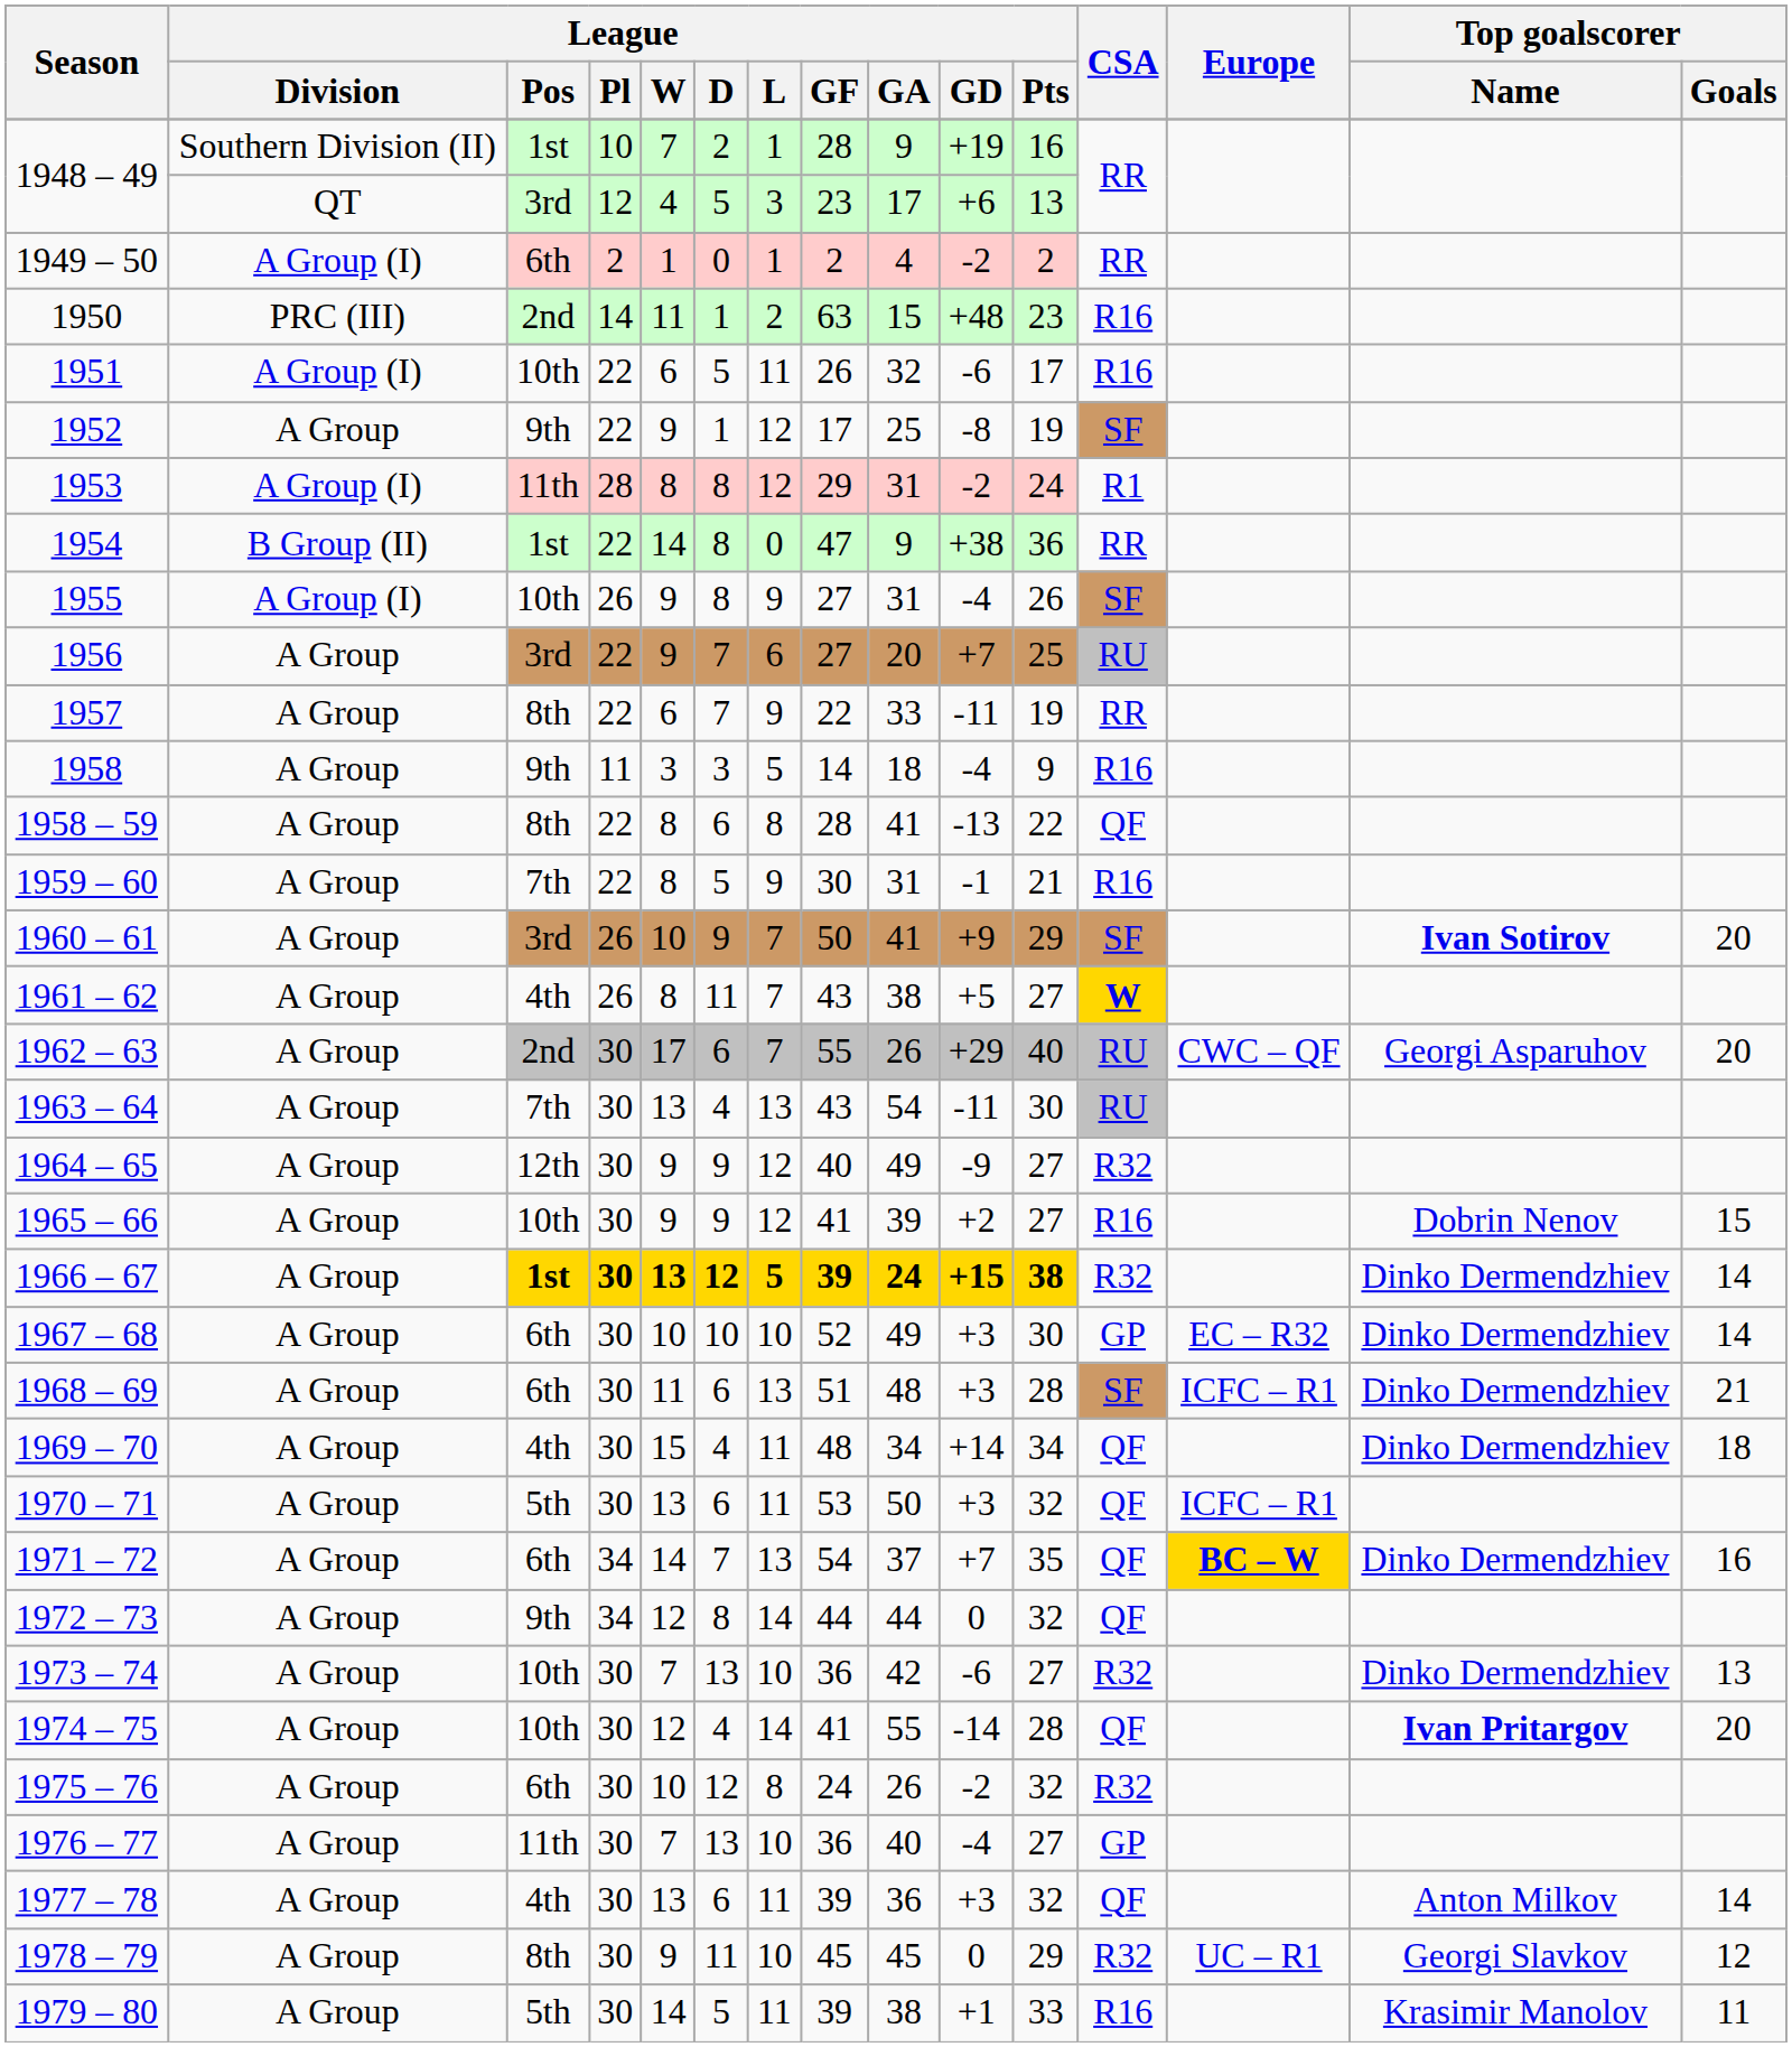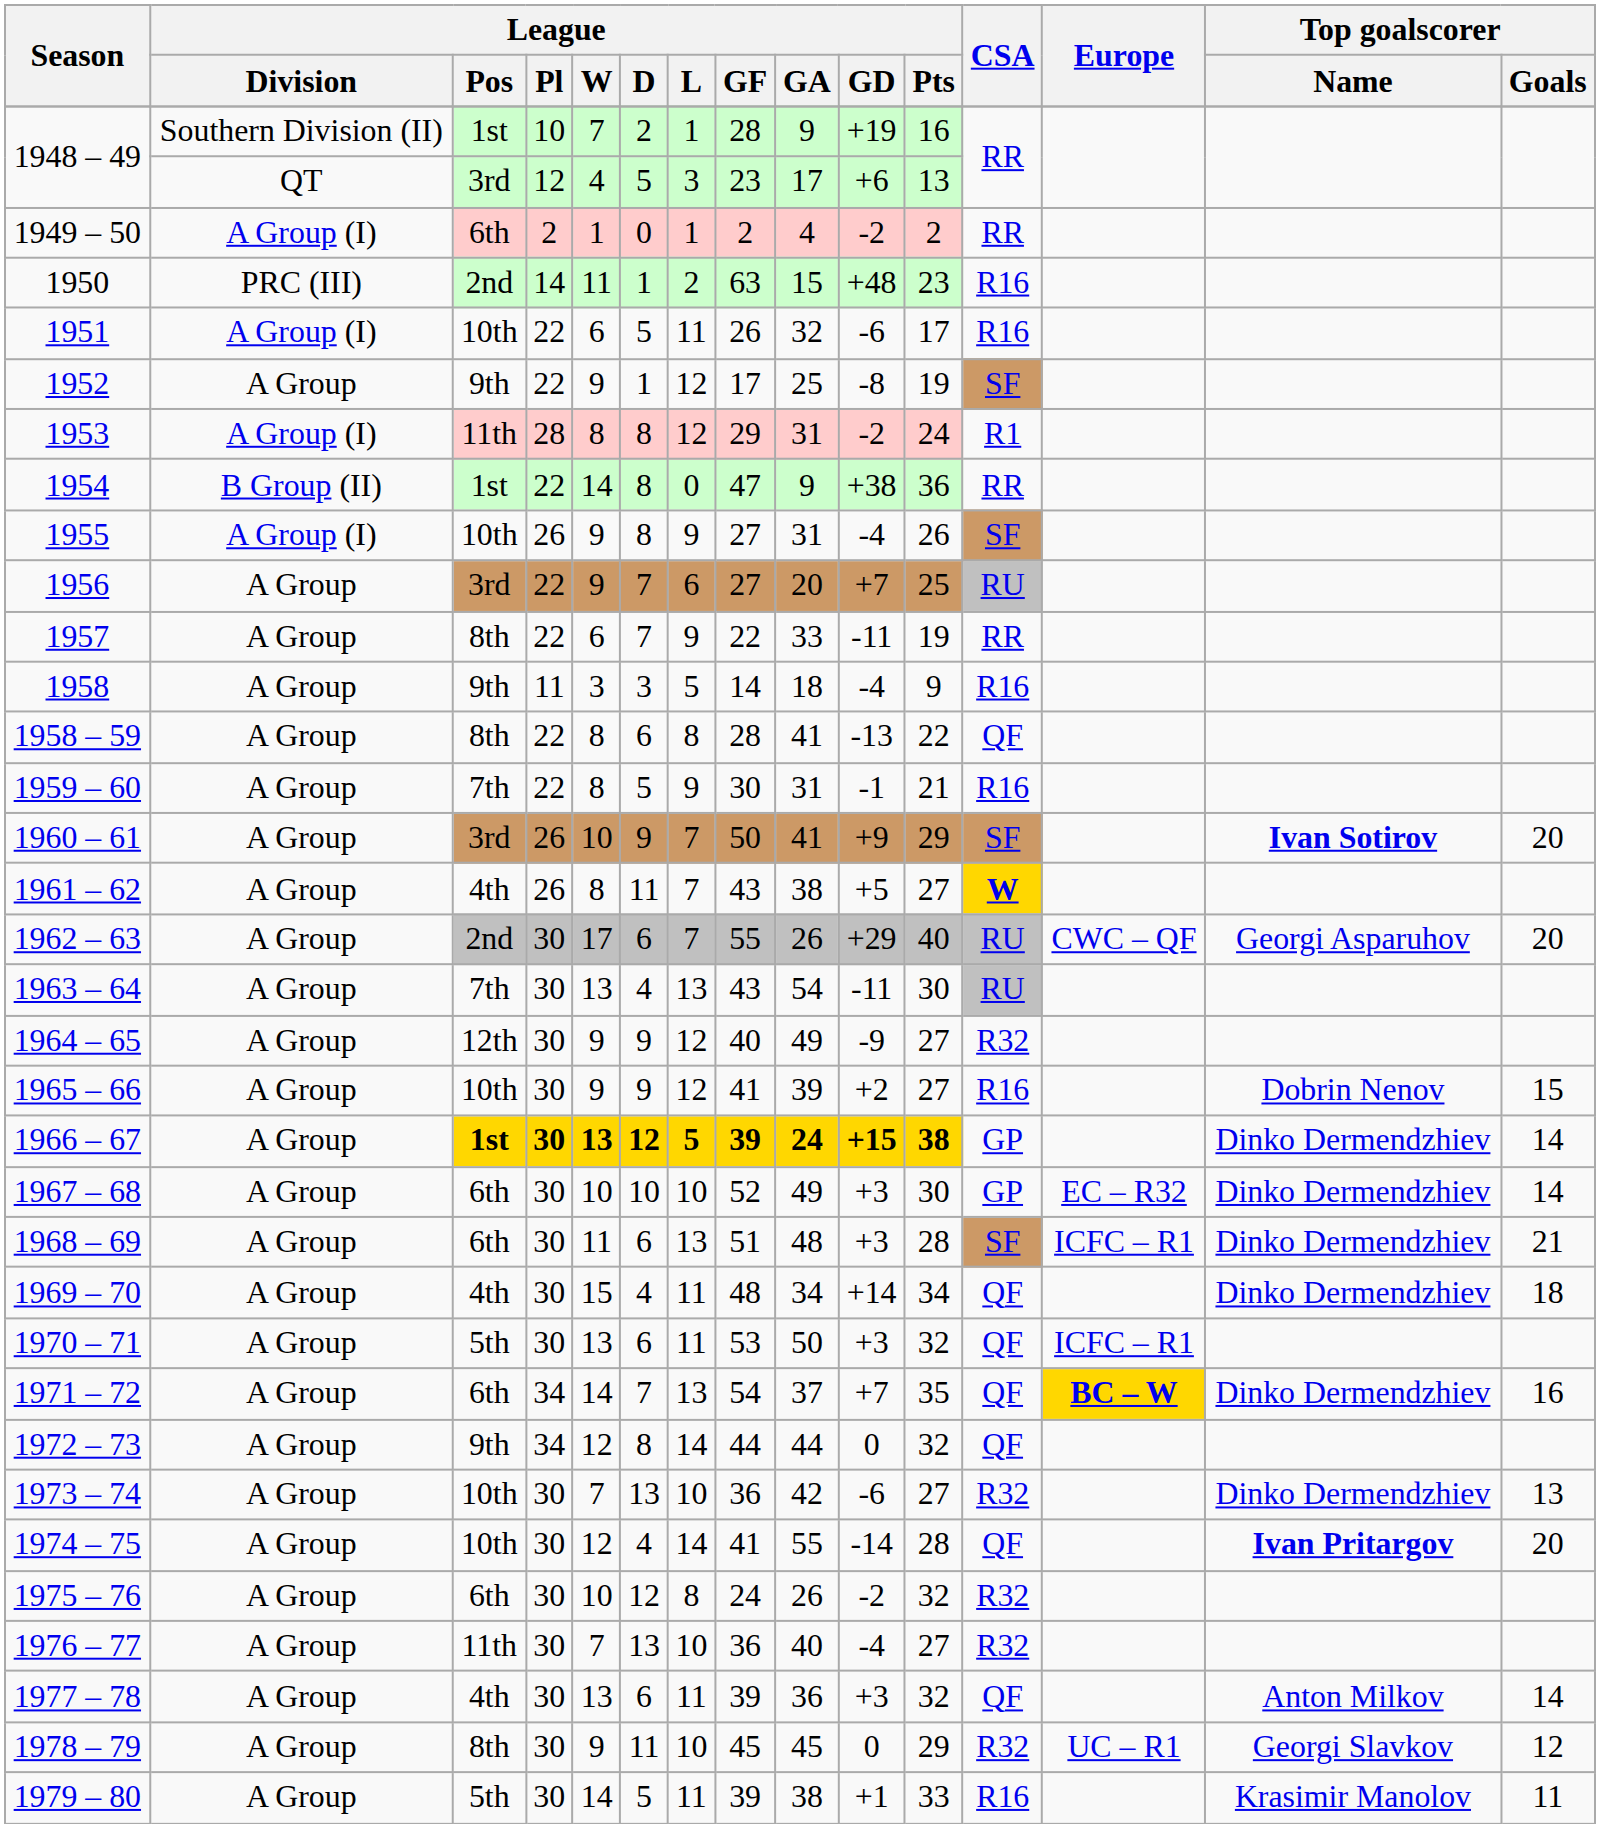 <table class="wikitable sortable" style="width:800px;">
 <tr>
 <th rowspan=2>Season</th>
 <th colspan=10>League</th>
 <th rowspan=2><a href='#'>CSA</a></th>
 <th rowspan=2><a href='#'>Europe</a></th>
 <th colspan=2>Top goalscorer</th>
 </tr>
 <tr>
 <th>Division</th>
 <th>Pos</th>
 <th>Pl</th>
 <th>W</th>
 <th>D</th>
 <th>L</th>
 <th>GF</th>
 <th>GA</th>
 <th>GD</th>
 <th>Pts</th>
 <th>Name</th>
 <th>Goals</th>
 </tr>
 <tr>
 </tr>
 <tr style="text-align:center;">
 <td rowspan="2">1948 – 49</td>
 <td style="white-space: nowrap;">Southern Division (II)</td>
 <td style="background:#cfc;">1st</td>
 <td style="background:#cfc;">10</td>
 <td style="background:#cfc;">7</td>
 <td style="background:#cfc;">2</td>
 <td style="background:#cfc;">1</td>
 <td style="background:#cfc;">28</td>
 <td style="background:#cfc;">9</td>
 <td style="background:#cfc;">+19</td>
 <td style="background:#cfc;">16</td>
 <td rowspan="2"><a href='#'>RR</a></td>
 <td rowspan="2"></td>
 <td rowspan="2"></td>
 <td rowspan="2"></td>
 </tr>
 <tr style="text-align:center">
 <td>QT</td>
 <td style="background:#cfc;">3rd</td>
 <td style="background:#cfc;">12</td>
 <td style="background:#cfc;">4</td>
 <td style="background:#cfc;">5</td>
 <td style="background:#cfc;">3</td>
 <td style="background:#cfc;">23</td>
 <td style="background:#cfc;">17</td>
 <td style="background:#cfc;">+6</td>
 <td style="background:#cfc;">13</td>
 </tr>
 <tr style="text-align:center;">
 <td style="white-space: nowrap;">1949 – 50 </td>
 <td><a href='#'>A Group</a> (I)</td>
 <td style="background:#fcc;">6th</td>
 <td style="background:#fcc;">2</td>
 <td style="background:#fcc;">1</td>
 <td style="background:#fcc;">0</td>
 <td style="background:#fcc;">1</td>
 <td style="background:#fcc;">2</td>
 <td style="background:#fcc;">4</td>
 <td style="background:#fcc;">-2</td>
 <td style="background:#fcc;">2</td>
 <td><a href='#'>RR</a></td>
 <td></td>
 <td></td>
 <td></td>
 </tr>
 <tr style="text-align:center;">
 <td>1950</td>
 <td>PRC (III)</td>
 <td style="background:#cfc;">2nd</td>
 <td style="background:#cfc;">14</td>
 <td style="background:#cfc;">11</td>
 <td style="background:#cfc;">1</td>
 <td style="background:#cfc;">2</td>
 <td style="background:#cfc;">63</td>
 <td style="background:#cfc;">15</td>
 <td style="background:#cfc;">+48</td>
 <td style="background:#cfc;">23</td>
 <td><a href='#'>R16</a></td>
 <td></td>
 <td></td>
 <td></td>
 </tr>
 <tr style="text-align:center;">
 <td><a href='#'>1951</a></td>
 <td><a href='#'>A Group</a> (I)</td>
 <td>10th</td>
 <td>22</td>
 <td>6</td>
 <td>5</td>
 <td>11</td>
 <td>26</td>
 <td>32</td>
 <td>-6</td>
 <td>17</td>
 <td><a href='#'>R16</a></td>
 <td></td>
 <td></td>
 <td></td>
 </tr>
 <tr style="text-align:center;">
 <td><a href='#'>1952</a></td>
 <td>A Group</td>
 <td>9th</td>
 <td>22</td>
 <td>9</td>
 <td>1</td>
 <td>12</td>
 <td>17</td>
 <td>25</td>
 <td>-8</td>
 <td>19</td>
 <td style="background:#c96"><a href='#'>SF</a></td>
 <td></td>
 <td></td>
 <td></td>
 </tr>
 <tr style="text-align:center;">
 <td><a href='#'>1953</a></td>
 <td><a href='#'>A Group</a> (I)</td>
 <td style="background:#fcc;">11th</td>
 <td style="background:#fcc;">28</td>
 <td style="background:#fcc;">8</td>
 <td style="background:#fcc;">8</td>
 <td style="background:#fcc;">12</td>
 <td style="background:#fcc;">29</td>
 <td style="background:#fcc;">31</td>
 <td style="background:#fcc;">-2</td>
 <td style="background:#fcc;">24</td>
 <td><a href='#'>R1</a></td>
 <td></td>
 <td></td>
 <td></td>
 </tr>
 <tr style="text-align:center;">
 <td><a href='#'>1954</a></td>
 <td style="white-space: nowrap;"><a href='#'>B Group</a> (II)</td>
 <td style="background:#cfc;">1st</td>
 <td style="background:#cfc;">22</td>
 <td style="background:#cfc;">14</td>
 <td style="background:#cfc;">8</td>
 <td style="background:#cfc;">0</td>
 <td style="background:#cfc;">47</td>
 <td style="background:#cfc;">9</td>
 <td style="background:#cfc;">+38</td>
 <td style="background:#cfc;">36</td>
 <td><a href='#'>RR</a></td>
 <td></td>
 <td></td>
 <td></td>
 </tr>
 <tr style="text-align:center;">
 <td><a href='#'>1955</a></td>
 <td><a href='#'>A Group</a> (I)</td>
 <td>10th</td>
 <td>26</td>
 <td>9</td>
 <td>8</td>
 <td>9</td>
 <td>27</td>
 <td>31</td>
 <td>-4</td>
 <td>26</td>
 <td style="background:#c96"><a href='#'>SF</a></td>
 <td></td>
 <td></td>
 <td></td>
 </tr>
 <tr style="text-align:center;">
 <td><a href='#'>1956</a></td>
 <td>A Group</td>
 <td style="background:#c96">3rd</td>
 <td style="background:#c96">22</td>
 <td style="background:#c96">9</td>
 <td style="background:#c96">7</td>
 <td style="background:#c96">6</td>
 <td style="background:#c96">27</td>
 <td style="background:#c96">20</td>
 <td style="background:#c96">+7</td>
 <td style="background:#c96">25</td>
 <td style="background:silver"><a href='#'>RU</a></td>
 <td></td>
 <td></td>
 <td></td>
 </tr>
 <tr style="text-align:center;">
 <td><a href='#'>1957</a></td>
 <td>A Group</td>
 <td>8th</td>
 <td>22</td>
 <td>6</td>
 <td>7</td>
 <td>9</td>
 <td>22</td>
 <td>33</td>
 <td>-11</td>
 <td>19</td>
 <td><a href='#'>RR</a></td>
 <td></td>
 <td></td>
 <td></td>
 </tr>
 <tr style="text-align:center;">
 <td><a href='#'>1958</a></td>
 <td>A Group</td>
 <td>9th</td>
 <td>11</td>
 <td>3</td>
 <td>3</td>
 <td>5</td>
 <td>14</td>
 <td>18</td>
 <td>-4</td>
 <td>9</td>
 <td><a href='#'>R16</a></td>
 <td></td>
 <td></td>
 <td></td>
 </tr>
 <tr style="text-align:center;">
 <td><a href='#'>1958 – 59</a></td>
 <td>A Group</td>
 <td>8th</td>
 <td>22</td>
 <td>8</td>
 <td>6</td>
 <td>8</td>
 <td>28</td>
 <td>41</td>
 <td>-13</td>
 <td>22</td>
 <td><a href='#'>QF</a></td>
 <td></td>
 <td></td>
 <td></td>
 </tr>
 <tr style="text-align:center;">
 <td><a href='#'>1959 – 60</a></td>
 <td>A Group</td>
 <td>7th</td>
 <td>22</td>
 <td>8</td>
 <td>5</td>
 <td>9</td>
 <td>30</td>
 <td>31</td>
 <td>-1</td>
 <td>21</td>
 <td><a href='#'>R16</a></td>
 <td></td>
 <td></td>
 <td></td>
 </tr>
 <tr style="text-align:center;">
 <td><a href='#'>1960 – 61</a></td>
 <td>A Group</td>
 <td style="background:#c96">3rd</td>
 <td style="background:#c96">26</td>
 <td style="background:#c96">10</td>
 <td style="background:#c96">9</td>
 <td style="background:#c96">7</td>
 <td style="background:#c96">50</td>
 <td style="background:#c96">41</td>
 <td style="background:#c96">+9</td>
 <td style="background:#c96">29</td>
 <td style="background:#c96"><a href='#'>SF</a></td>
 <td></td>
 <td><strong><a href='#'>Ivan Sotirov</a></strong></td>
 <td>20</td>
 </tr>
 <tr style="text-align:center;">
 <td><a href='#'>1961 – 62</a></td>
 <td>A Group</td>
 <td>4th</td>
 <td>26</td>
 <td>8</td>
 <td>11</td>
 <td>7</td>
 <td>43</td>
 <td>38</td>
 <td>+5</td>
 <td>27</td>
 <td bgcolor=gold><a href='#'><strong>W</strong></a></td>
 <td></td>
 <td></td>
 <td></td>
 </tr>
 <tr style="text-align:center;">
 <td><a href='#'>1962 – 63</a></td>
 <td>A Group</td>
 <td style="background:silver">2nd</td>
 <td style="background:silver">30</td>
 <td style="background:silver">17</td>
 <td style="background:silver">6</td>
 <td style="background:silver">7</td>
 <td style="background:silver">55</td>
 <td style="background:silver">26</td>
 <td style="background:silver">+29</td>
 <td style="background:silver">40</td>
 <td style="background:silver"><a href='#'>RU</a></td>
 <td style="white-space: nowrap;"><a href='#'>CWC – QF</a></td>
 <td><a href='#'>Georgi Asparuhov</a></td>
 <td>20</td>
 </tr>
 <tr style="text-align:center;">
 <td><a href='#'>1963 – 64</a></td>
 <td>A Group</td>
 <td>7th</td>
 <td>30</td>
 <td>13</td>
 <td>4</td>
 <td>13</td>
 <td>43</td>
 <td>54</td>
 <td>-11</td>
 <td>30</td>
 <td style="background:silver"><a href='#'>RU</a></td>
 <td></td>
 <td></td>
 <td></td>
 </tr>
 <tr style="text-align:center;">
 <td><a href='#'>1964 – 65</a></td>
 <td>A Group</td>
 <td>12th</td>
 <td>30</td>
 <td>9</td>
 <td>9</td>
 <td>12</td>
 <td>40</td>
 <td>49</td>
 <td>-9</td>
 <td>27</td>
 <td><a href='#'>R32</a></td>
 <td></td>
 <td></td>
 <td></td>
 </tr>
 <tr style="text-align:center;">
 <td><a href='#'>1965 – 66</a></td>
 <td>A Group</td>
 <td>10th</td>
 <td>30</td>
 <td>9</td>
 <td>9</td>
 <td>12</td>
 <td>41</td>
 <td>39</td>
 <td>+2</td>
 <td>27</td>
 <td><a href='#'>R16</a></td>
 <td></td>
 <td><a href='#'>Dobrin Nenov</a></td>
 <td>15</td>
 </tr>
 <tr style="text-align:center;">
 <td><a href='#'>1966 – 67</a></td>
 <td>A Group</td>
 <td bgcolor=gold><strong>1st</strong></td>
 <td bgcolor=gold><strong>30</strong></td>
 <td bgcolor=gold><strong>13 </strong></td>
 <td bgcolor=gold><strong>12 </strong></td>
 <td bgcolor=gold><strong>5</strong></td>
 <td bgcolor=gold><strong>39</strong></td>
 <td bgcolor=gold><strong>24</strong></td>
 <td bgcolor=gold><strong>+15</strong></td>
 <td bgcolor=gold><strong>38</strong></td>
-<td><a href='#'>R32</a></td>
+<td><a href='#'>GP</a></td>
 <td></td>
 <td><a href='#'>Dinko Dermendzhiev</a></td>
 <td>14</td>
 </tr>
 <tr style="text-align:center;">
 <td><a href='#'>1967 – 68</a></td>
 <td>A Group</td>
 <td>6th</td>
 <td>30</td>
 <td>10</td>
 <td>10</td>
 <td>10</td>
 <td>52</td>
 <td>49</td>
 <td>+3</td>
 <td>30</td>
 <td><a href='#'>GP</a></td>
 <td><a href='#'>EC – R32</a></td>
 <td><a href='#'>Dinko Dermendzhiev</a></td>
 <td>14</td>
 </tr>
 <tr style="text-align:center;">
 <td><a href='#'>1968 – 69</a></td>
 <td>A Group</td>
 <td>6th</td>
 <td>30</td>
 <td>11</td>
 <td>6</td>
 <td>13</td>
 <td>51</td>
 <td>48</td>
 <td>+3</td>
 <td>28</td>
 <td style="background:#c96"><a href='#'>SF</a></td>
 <td><a href='#'>ICFC – R1</a></td>
 <td><a href='#'>Dinko Dermendzhiev</a></td>
 <td>21</td>
 </tr>
 <tr style="text-align:center;">
 <td><a href='#'>1969 – 70</a></td>
 <td>A Group</td>
 <td>4th</td>
 <td>30</td>
 <td>15</td>
 <td>4</td>
 <td>11</td>
 <td>48</td>
 <td>34</td>
 <td>+14</td>
 <td>34</td>
 <td><a href='#'>QF</a></td>
 <td></td>
 <td style="white-space: nowrap;"><a href='#'>Dinko Dermendzhiev</a></td>
 <td>18</td>
 </tr>
 <tr style="text-align:center;">
 <td><a href='#'>1970 – 71</a></td>
 <td>A Group</td>
 <td>5th</td>
 <td>30</td>
 <td>13</td>
 <td>6</td>
 <td>11</td>
 <td>53</td>
 <td>50</td>
 <td>+3</td>
 <td>32</td>
 <td><a href='#'>QF</a></td>
 <td><a href='#'>ICFC – R1</a></td>
 <td></td>
 <td></td>
 </tr>
 <tr style="text-align:center;">
 <td><a href='#'>1971 – 72</a></td>
 <td>A Group</td>
 <td>6th</td>
 <td>34</td>
 <td>14</td>
 <td>7</td>
 <td>13</td>
 <td>54</td>
 <td>37</td>
 <td>+7</td>
 <td>35</td>
 <td><a href='#'>QF</a></td>
 <td bgcolor=gold><a href='#'><strong>BC – W</strong></a></td>
 <td><a href='#'>Dinko Dermendzhiev</a></td>
 <td>16</td>
 </tr>
 <tr style="text-align:center;">
 <td><a href='#'>1972 – 73</a></td>
 <td>A Group</td>
 <td>9th</td>
 <td>34</td>
 <td>12</td>
 <td>8</td>
 <td>14</td>
 <td>44</td>
 <td>44</td>
 <td>0</td>
 <td>32</td>
 <td><a href='#'>QF</a></td>
 <td></td>
 <td></td>
 <td></td>
 </tr>
 <tr style="text-align:center;">
 <td><a href='#'>1973 – 74</a></td>
 <td>A Group</td>
 <td>10th</td>
 <td>30</td>
 <td>7</td>
 <td>13</td>
 <td>10</td>
 <td>36</td>
 <td>42</td>
 <td>-6</td>
 <td>27</td>
 <td><a href='#'>R32</a></td>
 <td></td>
 <td><a href='#'>Dinko Dermendzhiev</a></td>
 <td>13</td>
 </tr>
 <tr style="text-align:center;">
 <td><a href='#'>1974 – 75</a></td>
 <td>A Group</td>
 <td>10th</td>
 <td>30</td>
 <td>12</td>
 <td>4</td>
 <td>14</td>
 <td>41</td>
 <td>55</td>
 <td>-14</td>
 <td>28</td>
 <td><a href='#'>QF</a></td>
 <td></td>
 <td><strong><a href='#'>Ivan Pritargov</a></strong></td>
 <td>20</td>
 </tr>
 <tr style="text-align:center;">
 <td><a href='#'>1975 – 76</a></td>
 <td>A Group</td>
 <td>6th</td>
 <td>30</td>
 <td>10</td>
 <td>12</td>
 <td>8</td>
 <td>24</td>
 <td>26</td>
 <td>-2</td>
 <td>32</td>
 <td><a href='#'>R32</a></td>
 <td></td>
 <td></td>
 <td></td>
 </tr>
 <tr style="text-align:center;">
 <td><a href='#'>1976 – 77</a></td>
 <td>A Group</td>
 <td>11th</td>
 <td>30</td>
 <td>7</td>
 <td>13</td>
 <td>10</td>
 <td>36</td>
 <td>40</td>
 <td>-4</td>
 <td>27</td>
-<td><a href='#'>GP</a></td>
+<td><a href='#'>R32</a></td>
 <td></td>
 <td></td>
 <td></td>
 </tr>
 <tr style="text-align:center;">
 <td><a href='#'>1977 – 78</a></td>
 <td>A Group</td>
 <td>4th</td>
 <td>30</td>
 <td>13</td>
 <td>6</td>
 <td>11</td>
 <td>39</td>
 <td>36</td>
 <td>+3</td>
 <td>32</td>
 <td><a href='#'>QF</a></td>
 <td></td>
 <td><a href='#'>Anton Milkov</a></td>
 <td>14</td>
 </tr>
 <tr style="text-align:center;">
 <td><a href='#'>1978 – 79</a></td>
 <td>A Group</td>
 <td>8th</td>
 <td>30</td>
 <td>9</td>
 <td>11</td>
 <td>10</td>
 <td>45</td>
 <td>45</td>
 <td>0</td>
 <td>29</td>
 <td><a href='#'>R32</a></td>
 <td><a href='#'>UC – R1</a></td>
 <td><a href='#'>Georgi Slavkov</a></td>
 <td>12</td>
 </tr>
 <tr style="text-align:center;">
 <td><a href='#'>1979 – 80</a></td>
 <td>A Group</td>
 <td>5th</td>
 <td>30</td>
 <td>14</td>
 <td>5</td>
 <td>11</td>
 <td>39</td>
 <td>38</td>
 <td>+1</td>
 <td>33</td>
 <td><a href='#'>R16</a></td>
 <td></td>
 <td><a href='#'>Krasimir Manolov</a></td>
 <td>11</td>
 </tr>
 </table>
